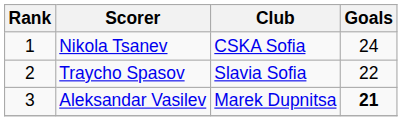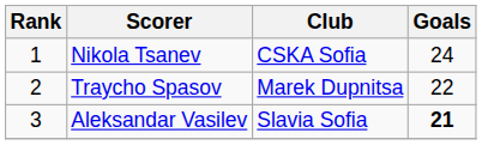 <table class="wikitable" style="text-align:center">
 <tr>
 <th>Rank</th>
 <th>Scorer</th>
 <th>Club</th>
 <th>Goals</th>
 </tr>
 <tr>
 <td rowspan="1">1</td>
 <td align="left"> <a href='#'>Nikola Tsanev</a></td>
 <td align="left"><a href='#'>CSKA Sofia</a></td>
 <td rowspan="1">24</td>
 </tr>
 <tr>
 <td rowspan="1">2</td>
 <td align="left"> <a href='#'>Traycho Spasov</a></td>
-<td align="left"><a href='#'>Slavia Sofia</a></td>
+<td align="left"><a href='#'>Marek Dupnitsa</a></td>
 <td rowspan="1">22</td>
 </tr>
 <tr>
 <td rowspan="1">3</td>
 <td align="left"> <a href='#'>Aleksandar Vasilev</a></td>
-<td align="left"><a href='#'>Marek Dupnitsa</a></td>
+<td align="left"><a href='#'>Slavia Sofia</a></td>
 <td rowspan="1"><strong>21</strong></td>
 </tr>
 <tr>
 </tr>
 </table>
